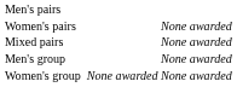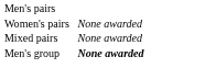 <table>
 <tr>
 <td>Men's pairs</td>
 <td></td>
 <td></td>
 <td></td>
 </tr>
 <tr>
 <td>Women's pairs</td>
 <td></td>
 <td></td>
 <td><em>None awarded</em></td>
 </tr>
 <tr>
 <td>Mixed pairs</td>
 <td></td>
 <td></td>
 <td><em>None awarded</em></td>
 </tr>
 <tr>
 <td>Men's group</td>
 <td></td>
 <td></td>
-<td><em>None awarded</em></td>
-</tr>
-<tr>
-<td>Women's group</td>
-<td></td>
-<td><em>None awarded</em></td>
-<td><em>None awarded</em></td>
+<td><strong><em>None awarded</em></strong></td>
 </tr>
 </table>
